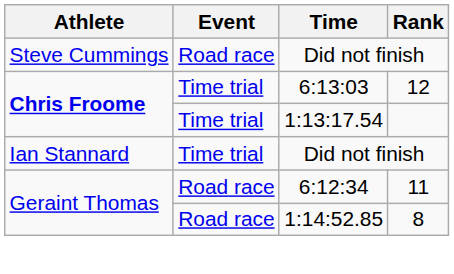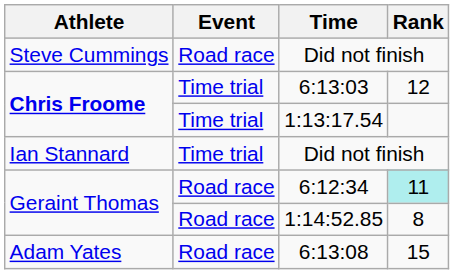 <table class="wikitable" style="font-size:90%">
 <tr>
 <th>Athlete</th>
 <th>Event</th>
 <th>Time</th>
 <th>Rank</th>
 </tr>
 <tr align=center>
 <td align=left><a href='#'>Steve Cummings</a></td>
 <td align=left><a href='#'>Road race</a></td>
 <td colspan=2>Did not finish</td>
 </tr>
 <tr align=center>
 <td align=left rowspan=2><strong><a href='#'>Chris Froome</a></strong></td>
 <td align=left><a href='#'>Time trial</a></td>
 <td>6:13:03</td>
 <td>12</td>
 </tr>
 <tr align=center>
 <td align=left><a href='#'>Time trial</a></td>
 <td>1:13:17.54</td>
 <td></td>
 </tr>
 <tr align=center>
 <td align=left><a href='#'>Ian Stannard</a></td>
 <td align=left><a href='#'>Time trial</a></td>
 <td colspan=2>Did not finish</td>
 </tr>
 <tr align=center>
 <td align=left rowspan=2><a href='#'>Geraint Thomas</a></td>
 <td align=left><a href='#'>Road race</a></td>
 <td>6:12:34</td>
-<td>11</td>
+<td style="background: paleturquoise;">11</td>
 </tr>
 <tr align=center>
 <td align=left><a href='#'>Road race</a></td>
 <td>1:14:52.85</td>
 <td>8</td>
 </tr>
+<tr align=center>
+<td align=left><a href='#'>Adam Yates</a></td>
+<td align=left><a href='#'>Road race</a></td>
+<td>6:13:08</td>
+<td>15</td>
+</tr>
 </table>
